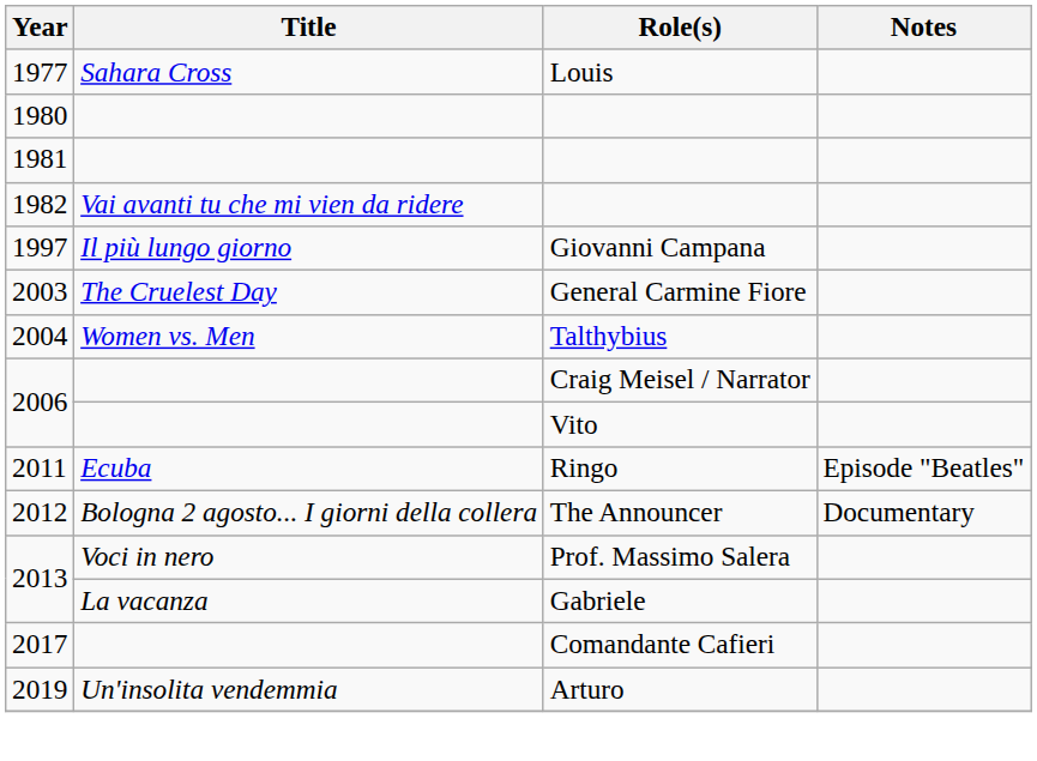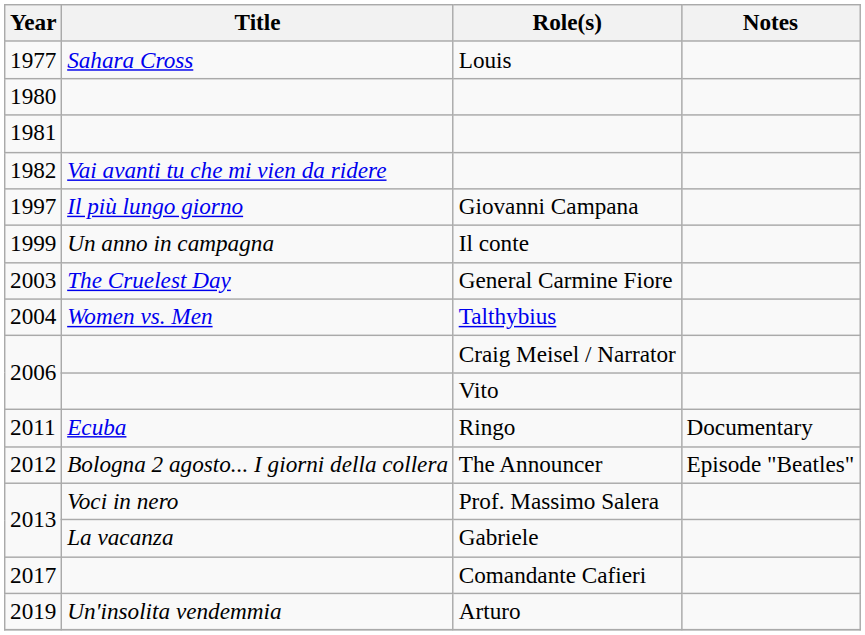 <table class="wikitable plainrowheaders sortable">
 <tr>
 <th scope="col">Year</th>
 <th scope="col">Title</th>
 <th scope="col">Role(s)</th>
 <th scope="col" class="unsortable">Notes</th>
 </tr>
 <tr>
 <td>1977</td>
 <td><em><a href='#'>Sahara Cross</a></em></td>
 <td>Louis</td>
 <td></td>
 </tr>
 <tr>
 <td>1980</td>
 <td><em></em></td>
 <td></td>
 <td></td>
 </tr>
 <tr>
 <td>1981</td>
 <td><em></em></td>
 <td></td>
 <td></td>
 </tr>
 <tr>
 <td>1982</td>
 <td><em><a href='#'>Vai avanti tu che mi vien da ridere</a></em></td>
 <td></td>
 <td></td>
 </tr>
 <tr>
 <td>1997</td>
 <td><em><a href='#'>Il più lungo giorno</a></em></td>
 <td>Giovanni Campana</td>
 <td></td>
 </tr>
 <tr>
+<td>1999</td>
+<td><em>Un anno in campagna</em></td>
+<td>Il conte</td>
+<td></td>
+</tr>
+<tr>
 <td>2003</td>
 <td><em><a href='#'>The Cruelest Day</a></em></td>
 <td>General Carmine Fiore</td>
 <td></td>
 </tr>
 <tr>
 <td>2004</td>
 <td><em><a href='#'>Women vs. Men</a></em></td>
 <td><a href='#'>Talthybius</a></td>
 <td></td>
 </tr>
 <tr>
 <td rowspan=2>2006</td>
 <td><em></em></td>
 <td>Craig Meisel / Narrator</td>
 <td></td>
 </tr>
 <tr>
 <td><em></em></td>
 <td>Vito</td>
 <td></td>
 </tr>
 <tr>
 <td>2011</td>
 <td><em><a href='#'>Ecuba</a></em></td>
 <td>Ringo</td>
-<td>Episode "Beatles"</td>
+<td>Documentary</td>
 </tr>
 <tr>
 <td>2012</td>
 <td><em>Bologna 2 agosto... I giorni della collera</em></td>
 <td>The Announcer</td>
-<td>Documentary</td>
+<td>Episode "Beatles"</td>
 </tr>
 <tr>
 <td rowspan="2">2013</td>
 <td><em>Voci in nero</em></td>
 <td>Prof. Massimo Salera</td>
 <td></td>
 </tr>
 <tr>
 <td><em>La vacanza</em></td>
 <td>Gabriele</td>
 <td></td>
 </tr>
 <tr>
 <td>2017</td>
 <td><em></em></td>
 <td>Comandante Cafieri</td>
 <td></td>
 </tr>
 <tr>
 <td>2019</td>
 <td><em>Un'insolita vendemmia</em></td>
 <td>Arturo</td>
 <td></td>
 </tr>
 <tr>
 </tr>
 </table>
